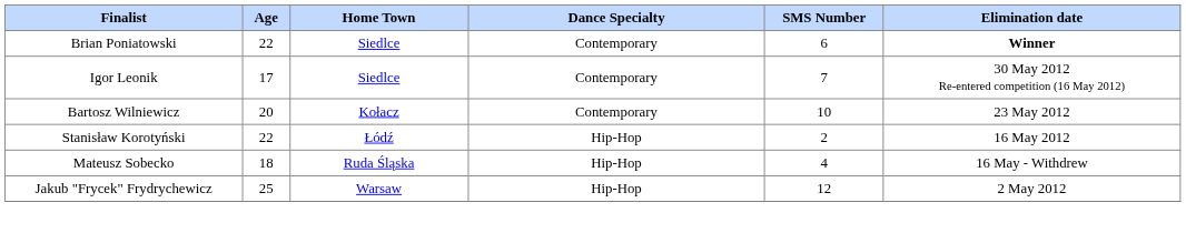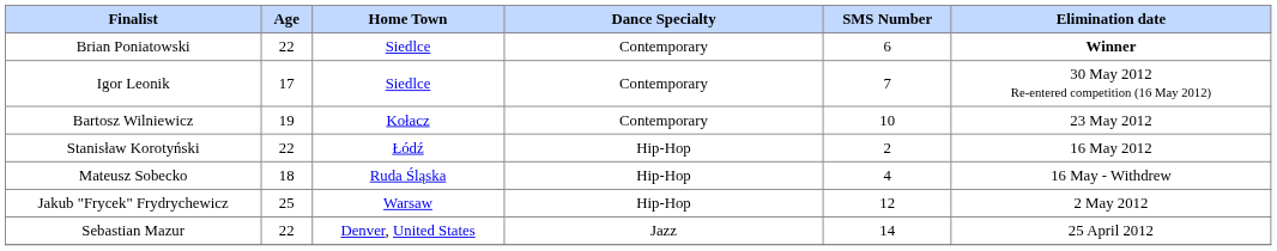 <table border="1" cellpadding="4" cellspacing="0" style="text-align:center; font-size:90%; border-collapse:collapse;" width=75%>
 <tr style="background:#C1D8FF;">
 <th width=20%>Finalist</th>
 <th width=4%; align=center>Age</th>
 <th width=15%>Home Town</th>
 <th width=25%>Dance Specialty</th>
 <th width=10%>SMS Number</th>
 <th width=25%>Elimination date</th>
 </tr>
 <tr>
 <td>Brian Poniatowski</td>
 <td>22</td>
 <td><a href='#'>Siedlce</a></td>
 <td>Contemporary</td>
 <td>6</td>
 <td><strong>Winner</strong></td>
 </tr>
 <tr>
 <td>Igor Leonik</td>
 <td>17</td>
 <td><a href='#'>Siedlce</a></td>
 <td>Contemporary</td>
 <td>7</td>
 <td>30 May 2012 <small><br>Re-entered competition (16 May 2012)</small></td>
 </tr>
 <tr>
 <td>Bartosz Wilniewicz</td>
-<td>20</td>
+<td>19</td>
 <td><a href='#'>Kołacz</a></td>
 <td>Contemporary</td>
 <td>10</td>
 <td>23 May 2012</td>
 </tr>
 <tr>
 <td>Stanisław Korotyński</td>
 <td>22</td>
 <td><a href='#'>Łódź</a></td>
 <td>Hip-Hop</td>
 <td>2</td>
 <td>16 May 2012</td>
 </tr>
 <tr>
 <td>Mateusz Sobecko</td>
 <td>18</td>
 <td><a href='#'>Ruda Śląska</a></td>
 <td>Hip-Hop</td>
 <td>4</td>
 <td>16 May - Withdrew</td>
 </tr>
 <tr>
 <td>Jakub "Frycek" Frydrychewicz</td>
 <td>25</td>
 <td><a href='#'>Warsaw</a></td>
 <td>Hip-Hop</td>
 <td>12</td>
 <td>2 May 2012</td>
 </tr>
 <tr>
+<td>Sebastian Mazur</td>
+<td>22</td>
+<td><a href='#'>Denver</a>, <a href='#'>United States</a></td>
+<td>Jazz</td>
+<td>14</td>
+<td>25 April 2012</td>
+</tr>
+<tr>
 </tr>
 </table>
